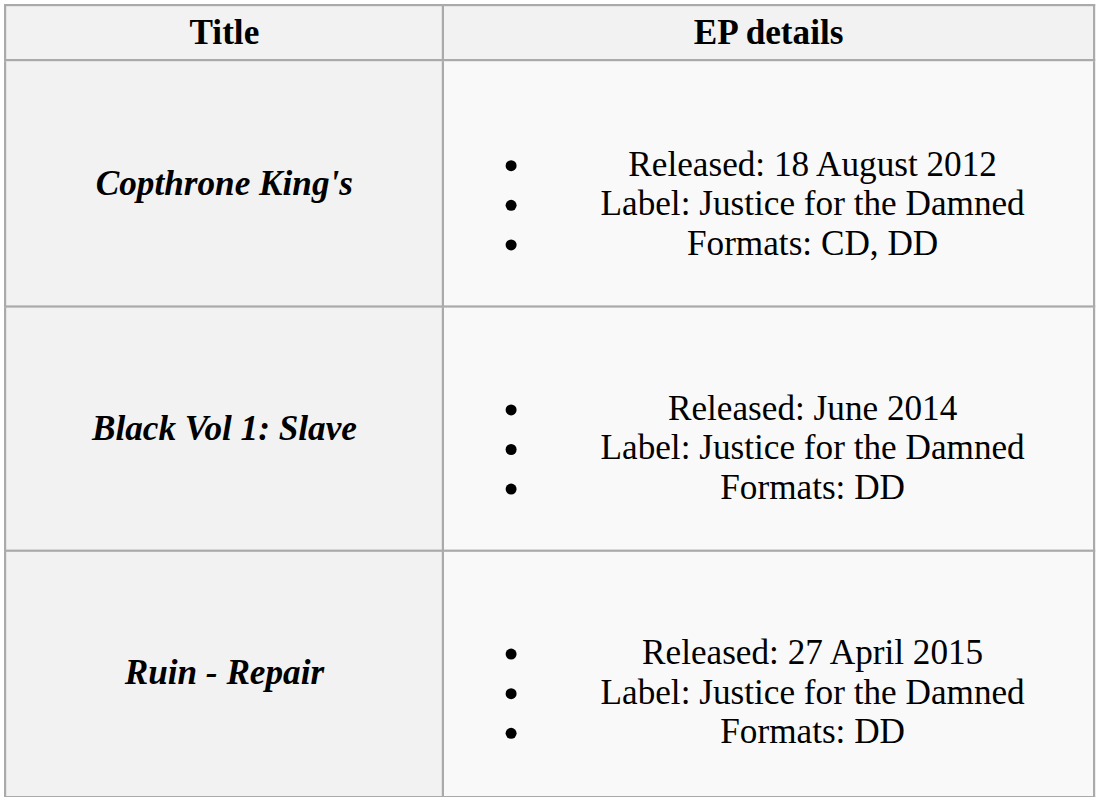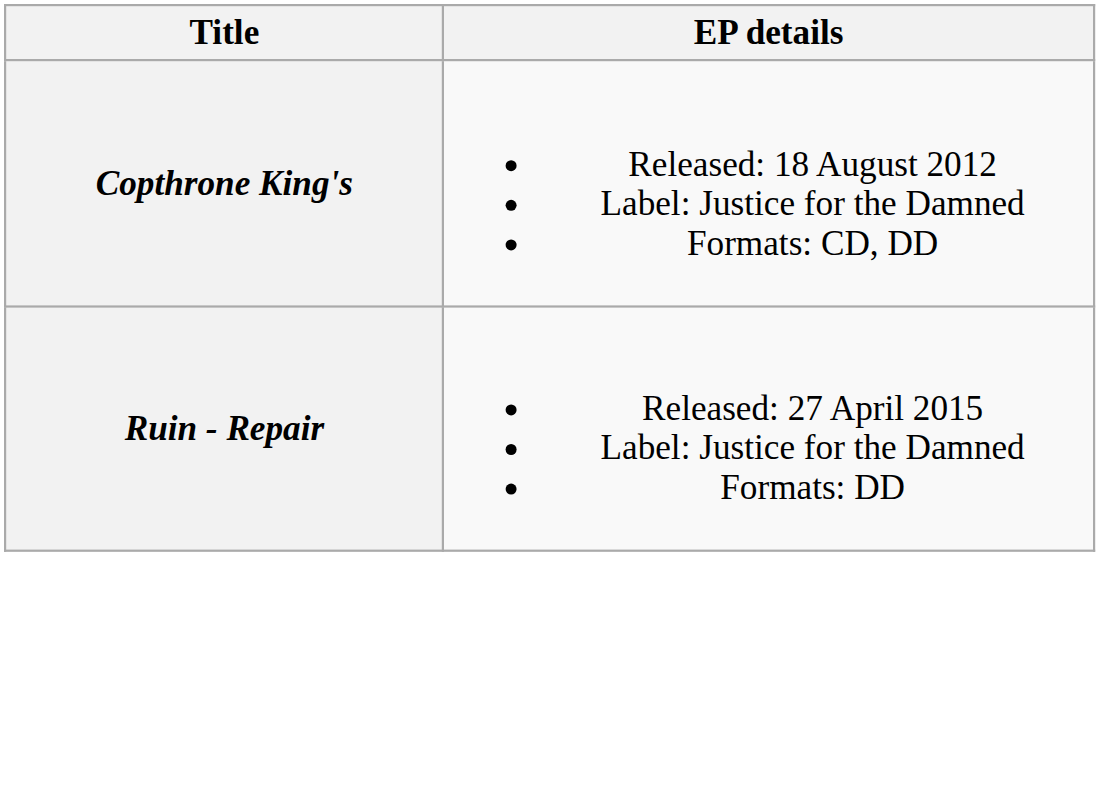 <table class="wikitable plainrowheaders" style="text-align:center;">
 <tr>
 <th scope="col" style="width:12em;">Title</th>
 <th scope="col" style="width:18em;">EP details</th>
 </tr>
 <tr>
 <th scope="row"><em>Copthrone King's</em></th>
 <td><br><ul><li>Released: 18 August 2012</li><li>Label: Justice for the Damned</li><li>Formats: CD, DD</li></ul></td>
 </tr>
 <tr>
-<th scope="row"><em>Black Vol 1: Slave</em></th>
-<td><br><ul><li>Released: June 2014</li><li>Label: Justice for the Damned</li><li>Formats: DD</li></ul></td>
-</tr>
-<tr>
 <th scope="row"><em>Ruin - Repair</em> <br> </th>
 <td><br><ul><li>Released: 27 April 2015</li><li>Label: Justice for the Damned</li><li>Formats: DD</li></ul></td>
 </tr>
 </table>
